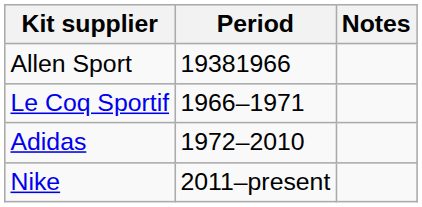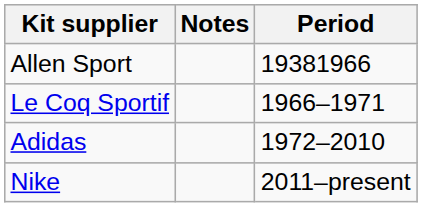 <table class="wikitable" style="text-align: left">
 <tr>
 <th>Kit supplier</th>
+<th>Notes</th>
 <th>Period</th>
-<th>Notes</th>
 </tr>
 <tr>
 <td> Allen Sport</td>
+<td></td>
 <td>19381966</td>
-<td></td>
 </tr>
 <tr>
 <td> <a href='#'>Le Coq Sportif</a></td>
+<td></td>
 <td>1966–1971</td>
-<td></td>
 </tr>
 <tr>
 <td> <a href='#'>Adidas</a></td>
+<td></td>
 <td>1972–2010</td>
-<td></td>
 </tr>
 <tr>
 <td> <a href='#'>Nike</a></td>
+<td></td>
 <td>2011–present</td>
-<td></td>
 </tr>
 </table>
